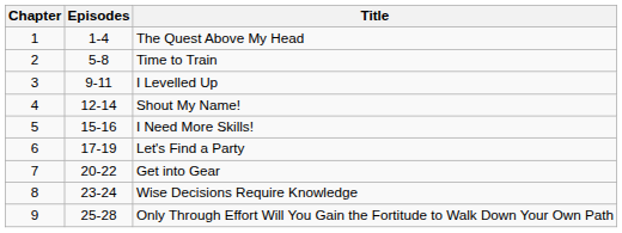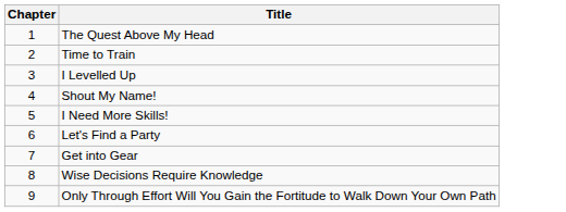 <table class="wikitable" |->
 <tr>
 <th>Chapter</th>
-<th>Episodes</th>
 <th>Title</th>
 </tr>
 <tr>
 <td style="text-align:center">1</td>
-<td style="text-align:center">1-4</td>
 <td>The Quest Above My Head</td>
 </tr>
 <tr>
 <td style="text-align:center">2</td>
-<td style="text-align:center">5-8</td>
 <td>Time to Train</td>
 </tr>
 <tr>
 <td style="text-align:center">3</td>
-<td style="text-align:center">9-11</td>
 <td>I Levelled Up</td>
 </tr>
 <tr>
 <td style="text-align:center">4</td>
-<td style="text-align:center">12-14</td>
 <td>Shout My Name!</td>
 </tr>
 <tr>
 <td style="text-align:center">5</td>
-<td style="text-align:center">15-16</td>
 <td>I Need More Skills!</td>
 </tr>
 <tr>
 <td style="text-align:center">6</td>
-<td style="text-align:center">17-19</td>
 <td>Let's Find a Party</td>
 </tr>
 <tr>
 <td style="text-align:center">7</td>
-<td style="text-align:center">20-22</td>
 <td>Get into Gear</td>
 </tr>
 <tr>
 <td style="text-align:center">8</td>
-<td style="text-align:center">23-24</td>
 <td>Wise Decisions Require Knowledge</td>
 </tr>
 <tr>
 <td style="text-align:center">9</td>
-<td style="text-align:center">25-28</td>
 <td>Only Through Effort Will You Gain the Fortitude to Walk Down Your Own Path</td>
 </tr>
 </table>
